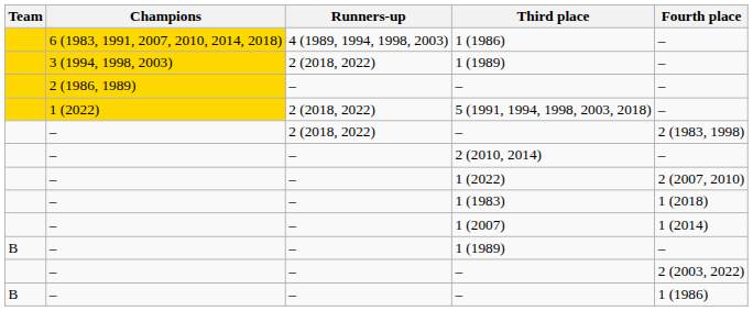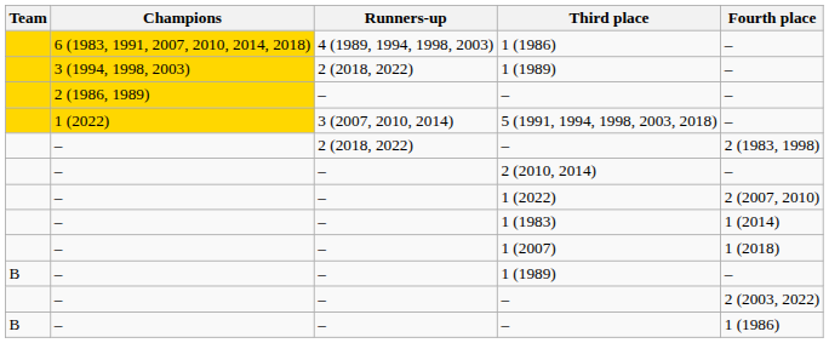 <table class="wikitable">
 <tr>
 <th>Team</th>
 <th>Champions</th>
 <th>Runners-up</th>
 <th>Third place</th>
 <th>Fourth place</th>
 </tr>
 <tr>
 <td style="background:#ffd700;"></td>
 <td style="background:#ffd700;">6 (1983, 1991, 2007, 2010, 2014, 2018)</td>
 <td>4 (1989, 1994, 1998, 2003)</td>
 <td>1 (1986)</td>
 <td>–</td>
 </tr>
 <tr>
 <td style="background:#ffd700;"></td>
 <td style="background:#ffd700;">3 (1994, 1998, 2003)</td>
 <td>2 (2018, 2022)</td>
 <td>1 (1989)</td>
 <td>–</td>
 </tr>
 <tr>
 <td style="background:#ffd700;"></td>
 <td style="background:#ffd700;">2 (1986, 1989)</td>
 <td>–</td>
 <td>–</td>
 <td>–</td>
 </tr>
 <tr>
 <td style="background:#ffd700;"></td>
 <td style="background:#ffd700;">1 (2022)</td>
-<td>2 (2018, 2022)</td>
+<td>3 (2007, 2010, 2014)</td>
 <td>5 (1991, 1994, 1998, 2003, 2018)</td>
 <td>–</td>
 </tr>
 <tr>
 <td></td>
 <td>–</td>
 <td>2 (2018, 2022)</td>
 <td>–</td>
 <td>2 (1983, 1998)</td>
 </tr>
 <tr>
 <td></td>
 <td>–</td>
 <td>–</td>
 <td>2 (2010, 2014)</td>
 <td>–</td>
 </tr>
 <tr>
 <td></td>
 <td>–</td>
 <td>–</td>
 <td>1 (2022)</td>
 <td>2 (2007, 2010)</td>
 </tr>
 <tr>
 <td></td>
 <td>–</td>
 <td>–</td>
 <td>1 (1983)</td>
-<td>1 (2018)</td>
+<td>1 (2014)</td>
 </tr>
 <tr>
 <td></td>
 <td>–</td>
 <td>–</td>
 <td>1 (2007)</td>
-<td>1 (2014)</td>
+<td>1 (2018)</td>
 </tr>
 <tr>
 <td> B </td>
 <td>–</td>
 <td>–</td>
 <td>1 (1989)</td>
 <td>–</td>
 </tr>
 <tr>
 <td></td>
 <td>–</td>
 <td>–</td>
 <td>–</td>
 <td>2 (2003, 2022)</td>
 </tr>
 <tr>
 <td> B</td>
 <td>–</td>
 <td>–</td>
 <td>–</td>
 <td>1 (1986)</td>
 </tr>
 </table>
